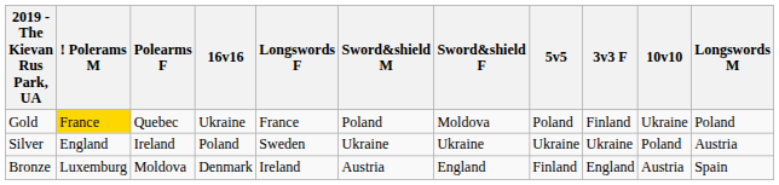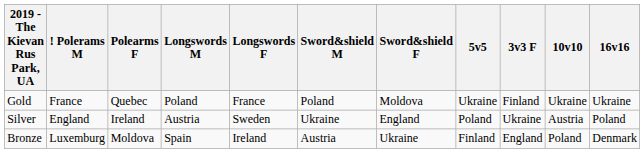 <table class="wikitable">
 <tr>
 <th>2019 - The Kievan Rus Park, UA</th>
 <th>! Polerams M</th>
 <th>Polearms F</th>
-<th>16v16</th>
+<th>Longswords M</th>
 <th>Longswords F</th>
 <th>Sword&shield M</th>
 <th>Sword&shield F</th>
 <th>5v5</th>
 <th>3v3 F</th>
 <th>10v10</th>
-<th>Longswords M</th>
+<th>16v16</th>
 </tr>
 <tr>
 <td>Gold</td>
-<td style="background: gold;">France</td>
+<td>France</td>
 <td>Quebec</td>
-<td>Ukraine</td>
+<td>Poland</td>
 <td>France</td>
 <td>Poland</td>
 <td>Moldova</td>
-<td>Poland</td>
+<td>Ukraine</td>
 <td>Finland</td>
 <td>Ukraine</td>
-<td>Poland</td>
+<td>Ukraine</td>
 </tr>
 <tr>
 <td>Silver</td>
 <td>England</td>
 <td>Ireland</td>
-<td>Poland</td>
+<td>Austria</td>
 <td>Sweden</td>
 <td>Ukraine</td>
+<td>England</td>
+<td>Poland</td>
 <td>Ukraine</td>
-<td>Ukraine</td>
-<td>Ukraine</td>
+<td>Austria</td>
 <td>Poland</td>
-<td>Austria</td>
 </tr>
 <tr>
 <td>Bronze</td>
 <td>Luxemburg</td>
 <td>Moldova</td>
-<td>Denmark</td>
+<td>Spain</td>
 <td>Ireland</td>
 <td>Austria</td>
-<td>England</td>
+<td>Ukraine</td>
 <td>Finland</td>
 <td>England</td>
-<td>Austria</td>
-<td>Spain</td>
+<td>Poland</td>
+<td>Denmark</td>
 </tr>
 </table>
